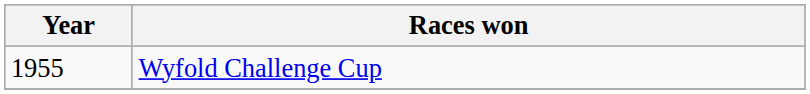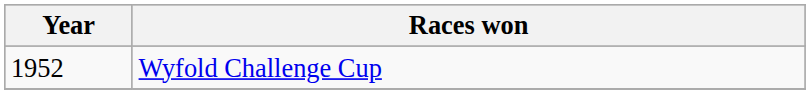 <table class="wikitable">
 <tr>
 <th width=70>Year</th>
 <th width=400>Races won</th>
 </tr>
 <tr>
-<td>1955</td>
+<td>1952</td>
 <td><a href='#'>Wyfold Challenge Cup</a></td>
 </tr>
 <tr>
 </tr>
 </table>
